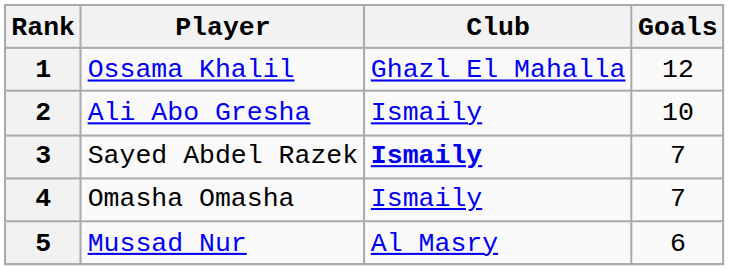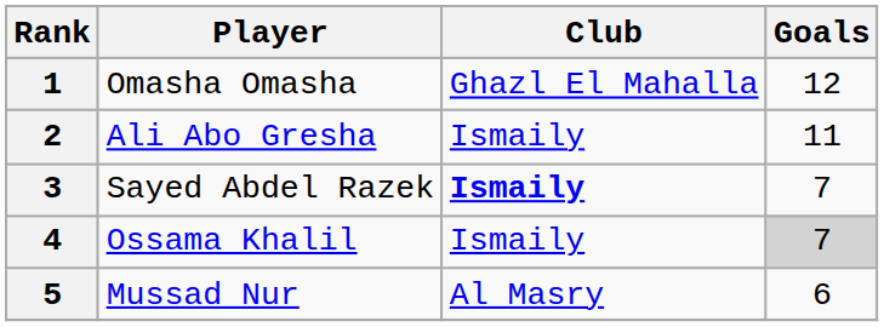 <table class="wikitable" style="text-align:center">
 <tr>
 <th>Rank</th>
 <th>Player</th>
 <th>Club</th>
 <th>Goals</th>
 </tr>
 <tr>
 <th>1</th>
-<td align="left"> <a href='#'>Ossama Khalil</a></td>
+<td align="left"> Omasha Omasha</td>
 <td align="left"><a href='#'>Ghazl El Mahalla</a></td>
 <td>12</td>
 </tr>
 <tr>
 <th>2</th>
 <td align="left"> <a href='#'>Ali Abo Gresha</a></td>
 <td align="left"><a href='#'>Ismaily</a></td>
-<td>10</td>
+<td>11</td>
 </tr>
 <tr>
 <th>3</th>
 <td align="left"> Sayed Abdel Razek</td>
 <td align="left"><strong><a href='#'>Ismaily</a></strong></td>
 <td>7</td>
 </tr>
 <tr>
 <th>4</th>
-<td align="left"> Omasha Omasha</td>
+<td align="left"> <a href='#'>Ossama Khalil</a></td>
 <td align="left"><a href='#'>Ismaily</a></td>
-<td>7</td>
+<td style="background: lightgrey;">7</td>
 </tr>
 <tr>
 <th>5</th>
 <td align="left"> <a href='#'>Mussad Nur</a></td>
 <td align="left"><a href='#'>Al Masry</a></td>
 <td>6</td>
 </tr>
 <tr>
 </tr>
 </table>
